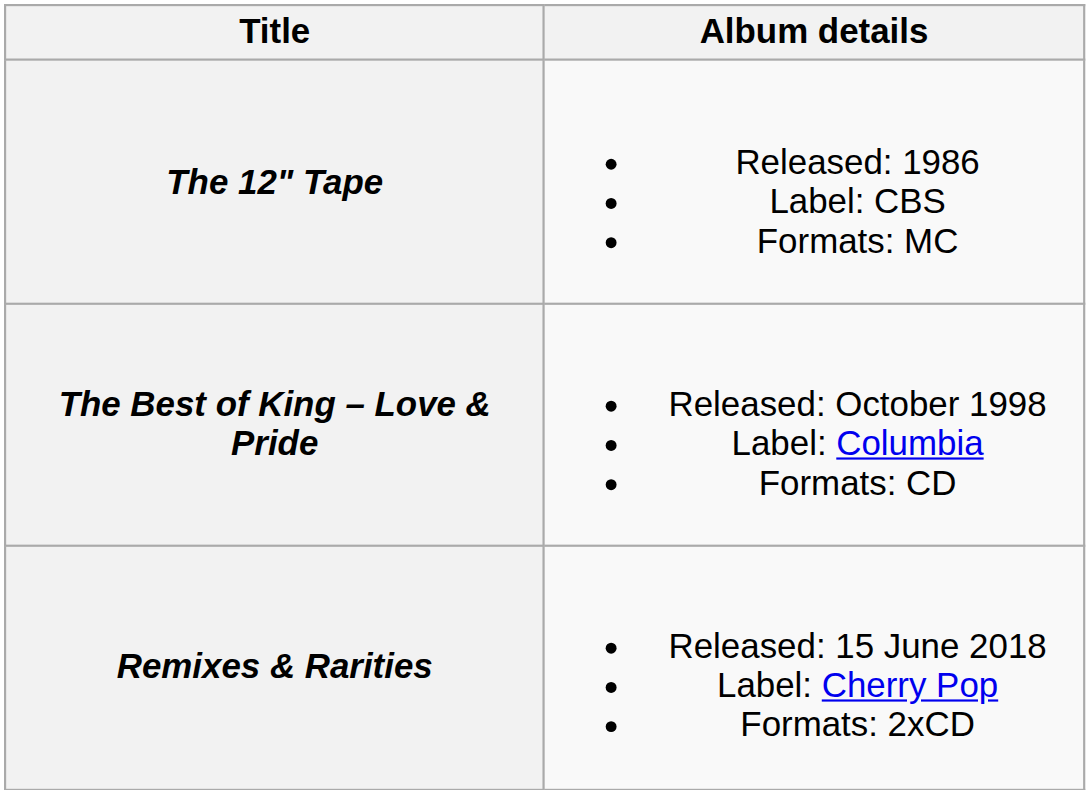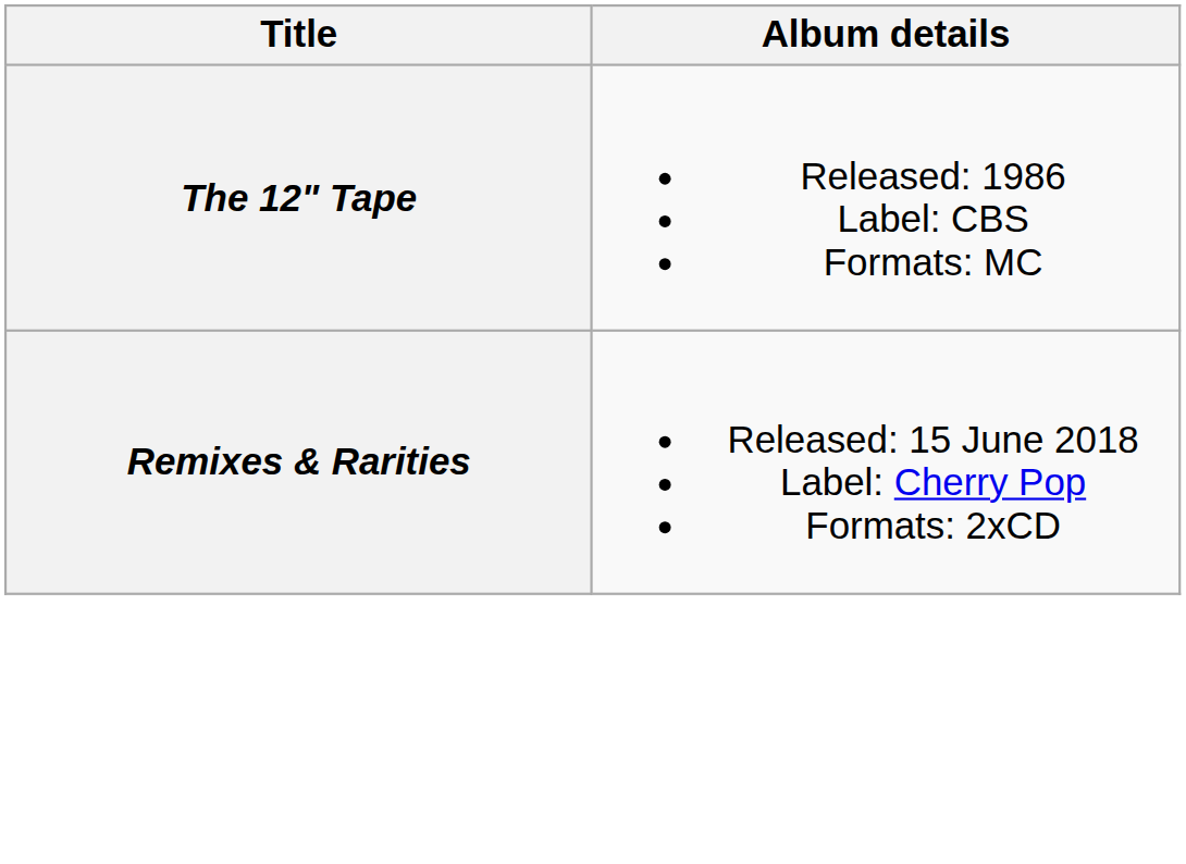 <table class="wikitable plainrowheaders" style="text-align:center;">
 <tr>
 <th scope="col" style="width:15em;">Title</th>
 <th scope="col" style="width:15em;">Album details</th>
 </tr>
 <tr>
 <th scope="row"><em>The 12" Tape</em></th>
 <td><br><ul><li>Released: 1986</li><li>Label: CBS</li><li>Formats: MC</li></ul></td>
 </tr>
 <tr>
-<th scope="row"><em>The Best of King – Love & Pride</em></th>
-<td><br><ul><li>Released: October 1998</li><li>Label: <a href='#'>Columbia</a></li><li>Formats: CD</li></ul></td>
-</tr>
-<tr>
 <th scope="row"><em>Remixes & Rarities</em></th>
 <td><br><ul><li>Released: 15 June 2018</li><li>Label: <a href='#'>Cherry Pop</a></li><li>Formats: 2xCD</li></ul></td>
 </tr>
 </table>
